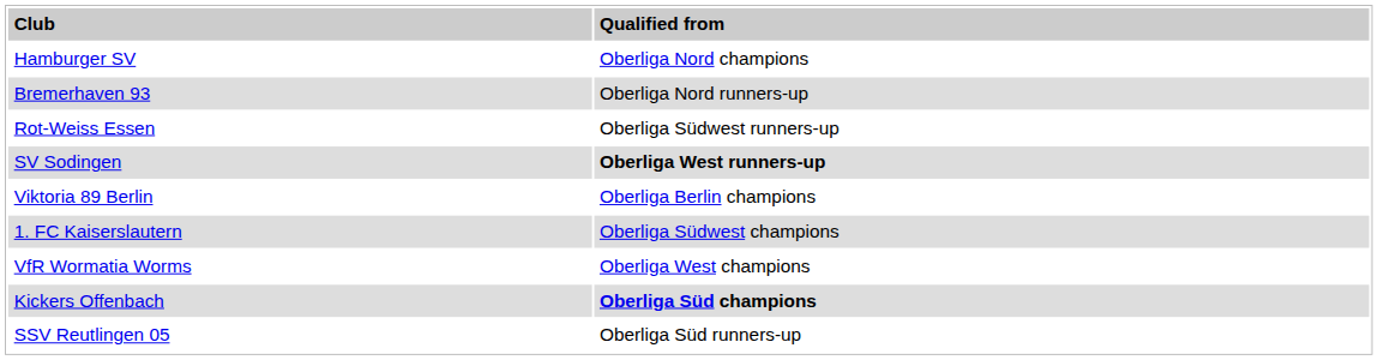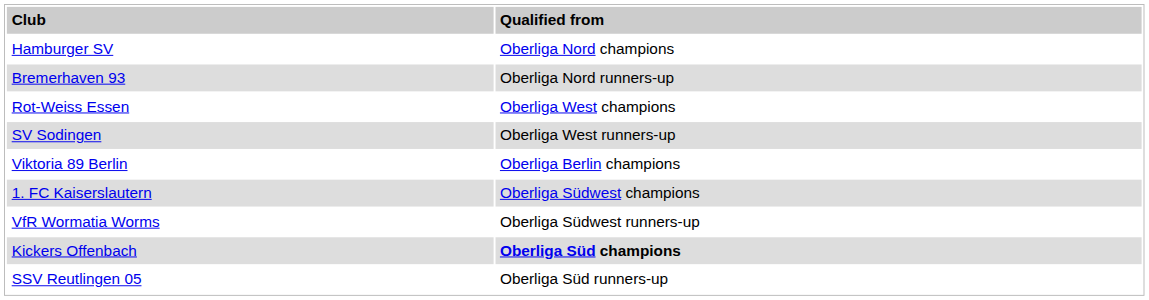 <table style="border:1px solid #bbb;background:#fff;" cellpadding="5" cellspacing="2" width="75%">
 <tr style="background:#ccc;font-weight:bold">
 <td>Club</td>
 <td>Qualified from</td>
 </tr>
 <tr>
 <td><a href='#'>Hamburger SV</a></td>
 <td><a href='#'>Oberliga Nord</a> champions</td>
 </tr>
 <tr style="background:#ddd">
 <td><a href='#'>Bremerhaven 93</a></td>
 <td>Oberliga Nord runners-up</td>
 </tr>
 <tr>
 <td><a href='#'>Rot-Weiss Essen</a></td>
-<td>Oberliga Südwest runners-up</td>
+<td><a href='#'>Oberliga West</a> champions</td>
 </tr>
 <tr style="background:#ddd">
 <td><a href='#'>SV Sodingen</a></td>
-<td><strong>Oberliga West runners-up</strong></td>
+<td>Oberliga West runners-up</td>
 </tr>
 <tr>
 <td><a href='#'>Viktoria 89 Berlin</a></td>
 <td><a href='#'>Oberliga Berlin</a> champions</td>
 </tr>
 <tr style="background:#ddd">
 <td><a href='#'>1. FC Kaiserslautern</a></td>
 <td><a href='#'>Oberliga Südwest</a> champions</td>
 </tr>
 <tr>
 <td><a href='#'>VfR Wormatia Worms</a></td>
-<td><a href='#'>Oberliga West</a> champions</td>
+<td>Oberliga Südwest runners-up</td>
 </tr>
 <tr style="background:#ddd">
 <td><a href='#'>Kickers Offenbach</a></td>
 <td><strong><a href='#'>Oberliga Süd</a> champions</strong></td>
 </tr>
 <tr>
 <td><a href='#'>SSV Reutlingen 05</a></td>
 <td>Oberliga Süd runners-up</td>
 </tr>
 </table>
